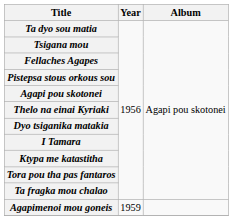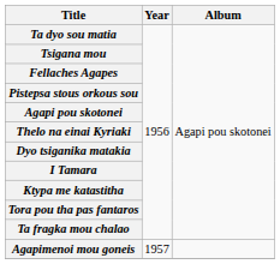 <table class="wikitable plainrowheaders sortable" style="margin-right: 0;">
 <tr>
 <th scope="col">Title</th>
 <th scope="col">Year</th>
 <th scope="col">Album</th>
 </tr>
 <tr>
 <th scope="row"><em>Ta dyo sou matia</em></th>
 <td rowspan="11">1956</td>
 <td rowspan="11">Agapi pou skotonei</td>
 </tr>
 <tr>
 <th scope="row"><em>Tsigana mou</em></th>
 </tr>
 <tr>
 <th scope="row"><em>Fellaches Agapes</em></th>
 </tr>
 <tr>
 <th scope="row"><em>Pistepsa stous orkous sou</em></th>
 </tr>
 <tr>
 <th scope="row"><em>Agapi pou skotonei</em></th>
 </tr>
 <tr>
 <th scope="row"><em>Thelo na einai Kyriaki</em></th>
 </tr>
 <tr>
 <th scope="row"><em>Dyo tsiganika matakia</em></th>
 </tr>
 <tr>
 <th scope="row"><em>I Tamara</em></th>
 </tr>
 <tr>
 <th scope="row"><em>Ktypa me katastitha</em></th>
 </tr>
 <tr>
 <th scope="row"><em>Tora pou tha pas fantaros</em></th>
 </tr>
 <tr>
 <th scope="row"><em>Ta fragka mou chalao</em></th>
 </tr>
 <tr>
 <th scope="row"><em>Agapimenoi mou goneis</em></th>
-<td>1959</td>
+<td>1957</td>
 <td></td>
 </tr>
 <tr>
 </tr>
 </table>
